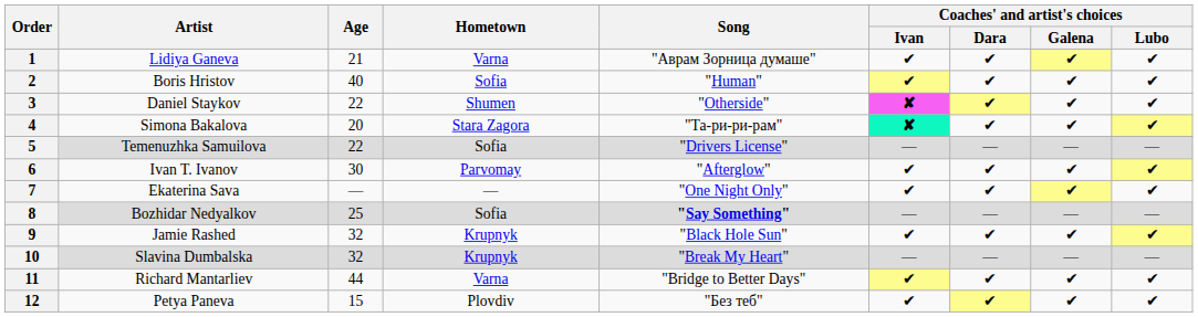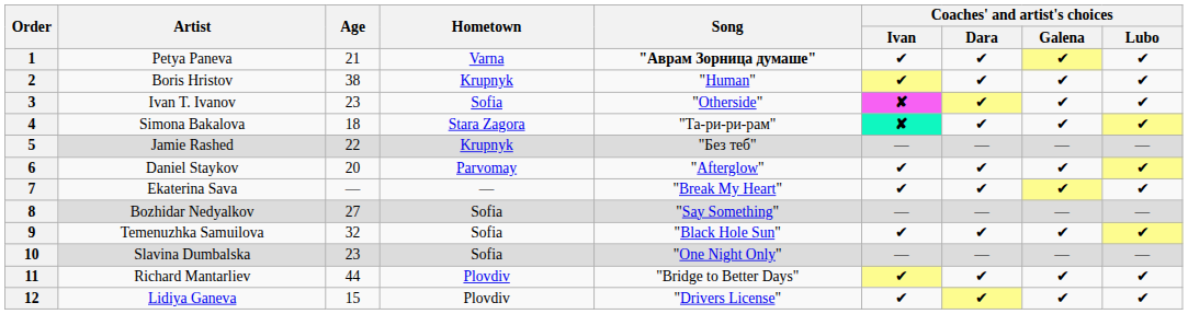 <table class="wikitable" style="text-align:center; line-height:16px; width:100%">
 <tr>
 <th rowspan="2" scope="col" style="width:04%">Order</th>
 <th rowspan="2" scope="col" style="width:20%">Artist</th>
 <th rowspan="2" scope="col" style="width:04%">Age</th>
 <th rowspan="2" scope="col" style="width:16%">Hometown</th>
 <th rowspan="2" scope="col" style="width:20%">Song</th>
 <th colspan="4" scope="col" style="width:24%">Coaches' and artist's choices</th>
 </tr>
 <tr>
 <th style="width:06%">Ivan</th>
 <th style="width:06%">Dara</th>
 <th style="width:06%">Galena</th>
 <th style="width:06%">Lubo</th>
 </tr>
 <tr>
 <th>1</th>
-<td><a href='#'>Lidiya Ganeva</a></td>
+<td>Petya Paneva</td>
 <td>21</td>
 <td><a href='#'>Varna</a></td>
-<td>"Аврам Зорница думаше"</td>
+<td><strong>"Аврам Зорница думаше"</strong></td>
 <td>✔</td>
 <td>✔</td>
 <td style="background:#fdfc8f">✔</td>
 <td>✔</td>
 </tr>
 <tr>
 <th>2</th>
 <td>Boris Hristov</td>
-<td>40</td>
-<td><a href='#'>Sofia</a></td>
+<td>38</td>
+<td><a href='#'>Krupnyk</a></td>
 <td>"<a href='#'>Human</a>"</td>
 <td style="background:#fdfc8f">✔</td>
 <td>✔</td>
 <td>✔</td>
 <td>✔</td>
 </tr>
 <tr>
 <th>3</th>
-<td>Daniel Staykov</td>
-<td>22</td>
-<td><a href='#'>Shumen</a></td>
+<td>Ivan T. Ivanov</td>
+<td>23</td>
+<td><a href='#'>Sofia</a></td>
 <td>"<a href='#'>Otherside</a>"</td>
 <td style="background:#f761f3"><strong>✘</strong></td>
 <td style="background:#fdfc8f">✔</td>
 <td>✔</td>
 <td>✔</td>
 </tr>
 <tr>
 <th>4</th>
 <td>Simona Bakalova</td>
-<td>20</td>
+<td>18</td>
 <td><a href='#'>Stara Zagora</a></td>
 <td>"Та-ри-ри-рам"</td>
 <td style="background:#0ff7c0"><strong>✘</strong></td>
 <td>✔</td>
 <td>✔</td>
 <td style="background:#fdfc8f">✔</td>
 </tr>
 <tr style="background:#dcdcdc">
 <th>5</th>
-<td>Temenuzhka Samuilova</td>
+<td>Jamie Rashed</td>
 <td>22</td>
-<td>Sofia</td>
-<td>"<a href='#'>Drivers License</a>"</td>
+<td><a href='#'>Krupnyk</a></td>
+<td>"Без теб"</td>
 <td>—</td>
 <td>—</td>
 <td>—</td>
 <td>—</td>
 </tr>
 <tr>
 <th>6</th>
-<td>Ivan T. Ivanov</td>
-<td>30</td>
+<td>Daniel Staykov</td>
+<td>20</td>
 <td><a href='#'>Parvomay</a></td>
 <td>"<a href='#'>Afterglow</a>"</td>
 <td>✔</td>
 <td>✔</td>
 <td>✔</td>
 <td style="background:#fdfc8f">✔</td>
 </tr>
 <tr>
 <th>7</th>
 <td>Ekaterina Sava</td>
 <td>—</td>
 <td>—</td>
-<td>"<a href='#'>One Night Only</a>"</td>
+<td>"<a href='#'>Break My Heart</a>"</td>
 <td>✔</td>
 <td>✔</td>
 <td style="background:#fdfc8f">✔</td>
 <td>✔</td>
 </tr>
 <tr style="background:#dcdcdc">
 <th>8</th>
 <td>Bozhidar Nedyalkov</td>
-<td>25</td>
+<td>27</td>
 <td>Sofia</td>
-<td><strong>"<a href='#'>Say Something</a>"</strong></td>
+<td>"<a href='#'>Say Something</a>"</td>
 <td>—</td>
 <td>—</td>
 <td>—</td>
 <td>—</td>
 </tr>
 <tr>
 <th>9</th>
-<td>Jamie Rashed</td>
+<td>Temenuzhka Samuilova</td>
 <td>32</td>
-<td><a href='#'>Krupnyk</a></td>
+<td>Sofia</td>
 <td>"<a href='#'>Black Hole Sun</a>"</td>
 <td>✔</td>
 <td>✔</td>
 <td>✔</td>
 <td style="background:#fdfc8f">✔</td>
 </tr>
 <tr style="background:#dcdcdc">
 <th>10</th>
 <td>Slavina Dumbalska</td>
-<td>32</td>
-<td><a href='#'>Krupnyk</a></td>
-<td>"<a href='#'>Break My Heart</a>"</td>
+<td>23</td>
+<td>Sofia</td>
+<td>"<a href='#'>One Night Only</a>"</td>
 <td>—</td>
 <td>—</td>
 <td>—</td>
 <td>—</td>
 </tr>
 <tr>
 <th>11</th>
 <td>Richard Mantarliev</td>
 <td>44</td>
-<td><a href='#'>Varna</a></td>
+<td><a href='#'>Plovdiv</a></td>
 <td>"Bridge to Better Days"</td>
 <td style="background:#fdfc8f">✔</td>
 <td>✔</td>
 <td>✔</td>
 <td>✔</td>
 </tr>
 <tr>
 <th>12</th>
-<td>Petya Paneva</td>
+<td><a href='#'>Lidiya Ganeva</a></td>
 <td>15</td>
 <td>Plovdiv</td>
-<td>"Без теб"</td>
+<td>"<a href='#'>Drivers License</a>"</td>
 <td>✔</td>
 <td style="background:#fdfc8f">✔</td>
 <td>✔</td>
 <td>✔</td>
 </tr>
 </table>
